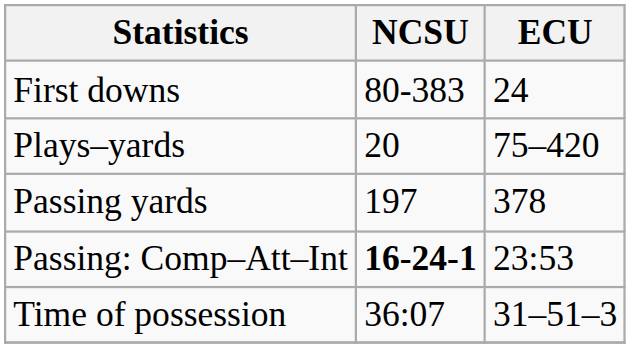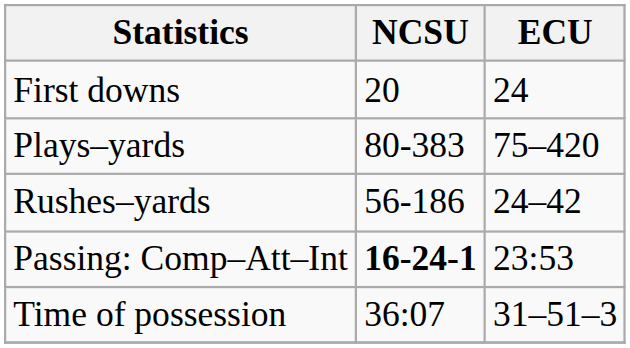 <table class="wikitable">
 <tr>
 <th>Statistics</th>
 <th>NCSU</th>
 <th>ECU</th>
 </tr>
 <tr>
 <td>First downs</td>
-<td>80-383</td>
+<td>20</td>
 <td>24</td>
 </tr>
 <tr>
 <td>Plays–yards</td>
-<td>20</td>
+<td>80-383</td>
 <td>75–420</td>
 </tr>
 <tr>
-<td>Passing yards</td>
-<td>197</td>
-<td>378</td>
+<td>Rushes–yards</td>
+<td>56-186</td>
+<td>24–42</td>
 </tr>
 <tr>
 <td>Passing: Comp–Att–Int</td>
 <td><strong>16-24-1</strong></td>
 <td>23:53</td>
 </tr>
 <tr>
 <td>Time of possession</td>
 <td>36:07</td>
 <td>31–51–3</td>
 </tr>
 <tr>
 </tr>
 </table>
